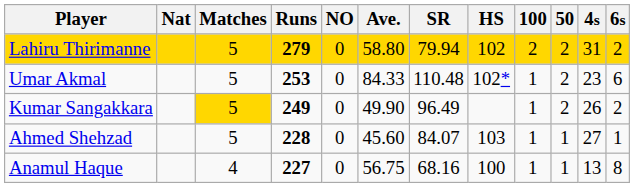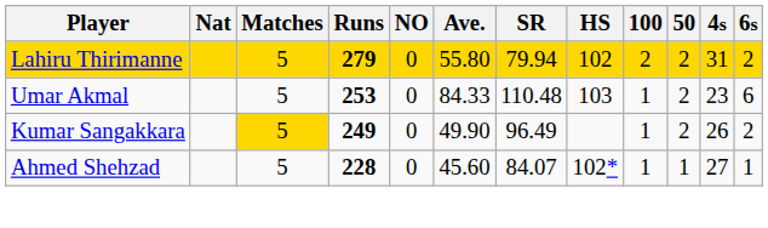 <table class="wikitable sortable">
 <tr>
 <th>Player</th>
 <th>Nat</th>
 <th>Matches</th>
 <th>Runs</th>
 <th>NO</th>
 <th>Ave.</th>
 <th>SR</th>
 <th>HS</th>
 <th>100</th>
 <th>50</th>
 <th>4<small>s</small></th>
 <th>6<small>s</small></th>
 </tr>
 <tr style="background:gold;">
 <td><a href='#'>Lahiru Thirimanne</a></td>
 <td style="text-align:center;"></td>
 <td style="text-align:center;">5</td>
 <td style="text-align:center;"><strong>279</strong></td>
 <td style="text-align:center;">0</td>
-<td style="text-align:center;">58.80</td>
+<td style="text-align:center;">55.80</td>
 <td style="text-align:center;">79.94</td>
 <td style="text-align:center;">102</td>
 <td style="text-align:center;">2</td>
 <td style="text-align:center;">2</td>
 <td style="text-align:center;">31</td>
 <td style="text-align:center;">2</td>
 </tr>
 <tr>
 <td><a href='#'>Umar Akmal</a></td>
 <td style="text-align:center;"></td>
 <td style="text-align:center;">5</td>
 <td style="text-align:center;"><strong>253</strong></td>
 <td style="text-align:center;">0</td>
 <td style="text-align:center;">84.33</td>
 <td style="text-align:center;">110.48</td>
-<td style="text-align:center;">102<a href='#'>*</a></td>
+<td style="text-align:center;">103</td>
 <td style="text-align:center;">1</td>
 <td style="text-align:center;">2</td>
 <td style="text-align:center;">23</td>
 <td style="text-align:center;">6</td>
 </tr>
 <tr>
 <td><a href='#'>Kumar Sangakkara</a></td>
 <td style="text-align:center;"></td>
 <td style="background: gold; text-align:center;">5</td>
 <td style="text-align:center;"><strong>249</strong></td>
 <td style="text-align:center;">0</td>
 <td style="text-align:center;">49.90</td>
 <td style="text-align:center;">96.49</td>
 <td style="text-align:center;"></td>
 <td style="text-align:center;">1</td>
 <td style="text-align:center;">2</td>
 <td style="text-align:center;">26</td>
 <td style="text-align:center;">2</td>
 </tr>
 <tr>
 <td><a href='#'>Ahmed Shehzad</a></td>
 <td style="text-align:center;"></td>
 <td style="text-align:center;">5</td>
 <td style="text-align:center;"><strong>228</strong></td>
 <td style="text-align:center;">0</td>
 <td style="text-align:center;">45.60</td>
 <td style="text-align:center;">84.07</td>
-<td style="text-align:center;">103</td>
+<td style="text-align:center;">102<a href='#'>*</a></td>
 <td style="text-align:center;">1</td>
 <td style="text-align:center;">1</td>
 <td style="text-align:center;">27</td>
 <td style="text-align:center;">1</td>
 </tr>
-<tr>
-<td><a href='#'>Anamul Haque</a></td>
-<td style="text-align:center;"></td>
-<td style="text-align:center;">4</td>
-<td style="text-align:center;"><strong>227</strong></td>
-<td style="text-align:center;">0</td>
-<td style="text-align:center;">56.75</td>
-<td style="text-align:center;">68.16</td>
-<td style="text-align:center;">100</td>
-<td style="text-align:center;">1</td>
-<td style="text-align:center;">1</td>
-<td style="text-align:center;">13</td>
-<td style="text-align:center;">8</td>
-</tr>
 </table>
